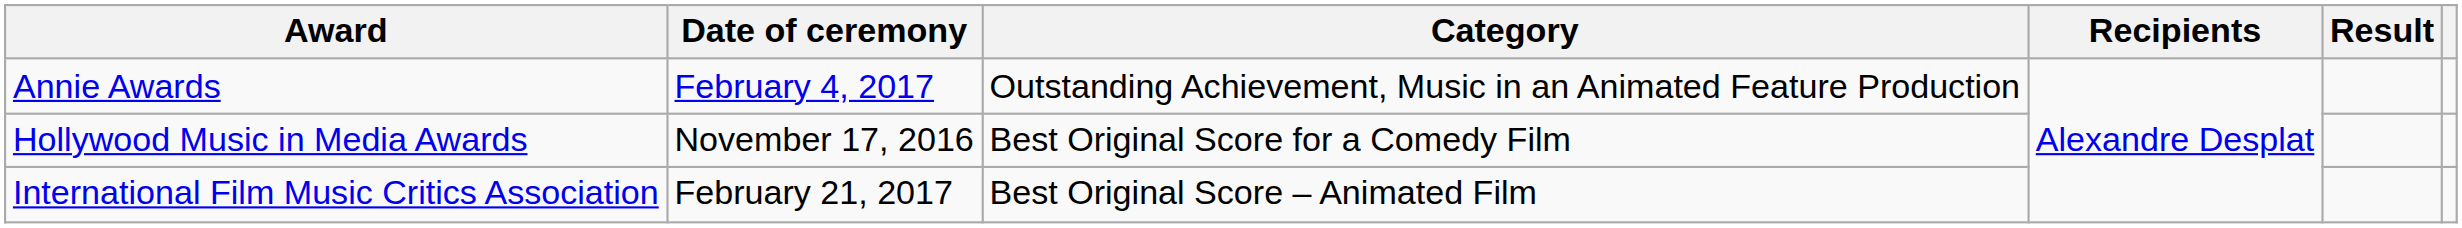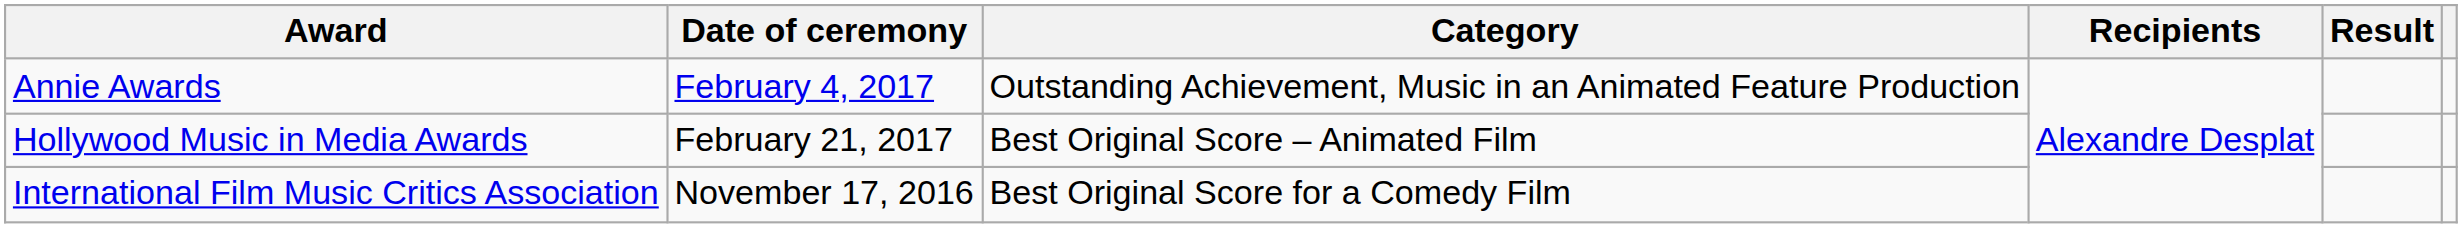 <table class="wikitable sortable">
 <tr>
 <th>Award</th>
 <th>Date of ceremony</th>
 <th>Category</th>
 <th>Recipients</th>
 <th>Result</th>
 <th></th>
 </tr>
 <tr>
 <td><a href='#'>Annie Awards</a></td>
 <td><a href='#'>February 4, 2017</a></td>
 <td>Outstanding Achievement, Music in an Animated Feature Production</td>
 <td rowspan="3"><a href='#'>Alexandre Desplat</a></td>
 <td></td>
 <td style="text-align:center;"></td>
 </tr>
 <tr>
 <td><a href='#'>Hollywood Music in Media Awards</a></td>
-<td>November 17, 2016</td>
-<td>Best Original Score for a Comedy Film</td>
+<td>February 21, 2017</td>
+<td>Best Original Score – Animated Film</td>
 <td></td>
 <td style="text-align:center;"><br></td>
 </tr>
 <tr>
 <td><a href='#'>International Film Music Critics Association</a></td>
-<td>February 21, 2017</td>
-<td>Best Original Score – Animated Film</td>
+<td>November 17, 2016</td>
+<td>Best Original Score for a Comedy Film</td>
 <td></td>
 <td style="text-align:center;"></td>
 </tr>
 </table>
